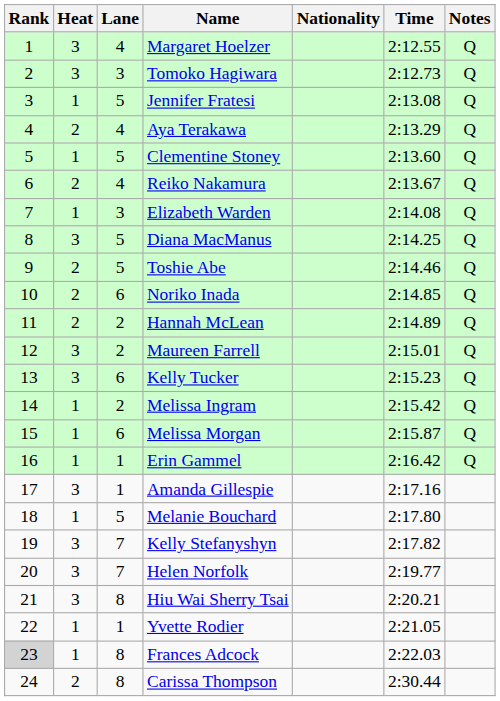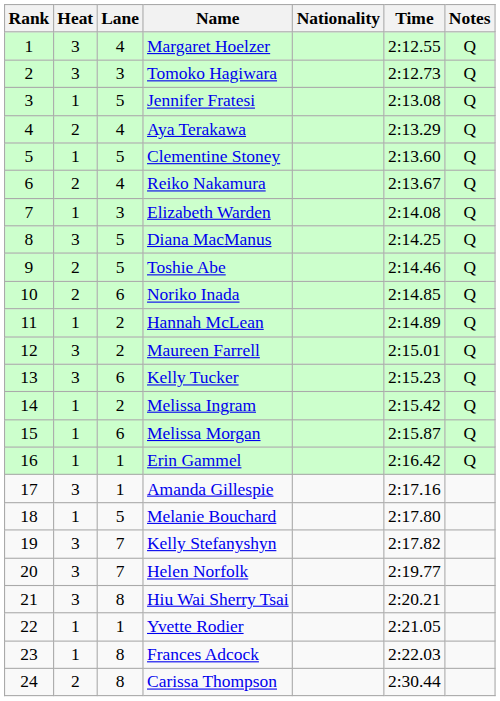 <table class="wikitable sortable" style="text-align:center">
 <tr>
 <th>Rank</th>
 <th>Heat</th>
 <th>Lane</th>
 <th>Name</th>
 <th>Nationality</th>
 <th>Time</th>
 <th>Notes</th>
 </tr>
 <tr bgcolor=ccffcc>
 <td>1</td>
 <td>3</td>
 <td>4</td>
 <td align=left><a href='#'>Margaret Hoelzer</a></td>
 <td align=left></td>
 <td>2:12.55</td>
 <td>Q</td>
 </tr>
 <tr bgcolor=ccffcc>
 <td>2</td>
 <td>3</td>
 <td>3</td>
 <td align=left><a href='#'>Tomoko Hagiwara</a></td>
 <td align=left></td>
 <td>2:12.73</td>
 <td>Q</td>
 </tr>
 <tr bgcolor=ccffcc>
 <td>3</td>
 <td>1</td>
 <td>5</td>
 <td align=left><a href='#'>Jennifer Fratesi</a></td>
 <td align=left></td>
 <td>2:13.08</td>
 <td>Q</td>
 </tr>
 <tr bgcolor=ccffcc>
 <td>4</td>
 <td>2</td>
 <td>4</td>
 <td align=left><a href='#'>Aya Terakawa</a></td>
 <td align=left></td>
 <td>2:13.29</td>
 <td>Q</td>
 </tr>
 <tr bgcolor=ccffcc>
 <td>5</td>
 <td>1</td>
 <td>5</td>
 <td align=left><a href='#'>Clementine Stoney</a></td>
 <td align=left></td>
 <td>2:13.60</td>
 <td>Q</td>
 </tr>
 <tr bgcolor=ccffcc>
 <td>6</td>
 <td>2</td>
 <td>4</td>
 <td align=left><a href='#'>Reiko Nakamura</a></td>
 <td align=left></td>
 <td>2:13.67</td>
 <td>Q</td>
 </tr>
 <tr bgcolor=ccffcc>
 <td>7</td>
 <td>1</td>
 <td>3</td>
 <td align=left><a href='#'>Elizabeth Warden</a></td>
 <td align=left></td>
 <td>2:14.08</td>
 <td>Q</td>
 </tr>
 <tr bgcolor=ccffcc>
 <td>8</td>
 <td>3</td>
 <td>5</td>
 <td align=left><a href='#'>Diana MacManus</a></td>
 <td align=left></td>
 <td>2:14.25</td>
 <td>Q</td>
 </tr>
 <tr bgcolor=ccffcc>
 <td>9</td>
 <td>2</td>
 <td>5</td>
 <td align=left><a href='#'>Toshie Abe</a></td>
 <td align=left></td>
 <td>2:14.46</td>
 <td>Q</td>
 </tr>
 <tr bgcolor=ccffcc>
 <td>10</td>
 <td>2</td>
 <td>6</td>
 <td align=left><a href='#'>Noriko Inada</a></td>
 <td align=left></td>
 <td>2:14.85</td>
 <td>Q</td>
 </tr>
 <tr bgcolor=ccffcc>
 <td>11</td>
-<td>2</td>
+<td>1</td>
 <td>2</td>
 <td align=left><a href='#'>Hannah McLean</a></td>
 <td align=left></td>
 <td>2:14.89</td>
 <td>Q</td>
 </tr>
 <tr bgcolor=ccffcc>
 <td>12</td>
 <td>3</td>
 <td>2</td>
 <td align=left><a href='#'>Maureen Farrell</a></td>
 <td align=left></td>
 <td>2:15.01</td>
 <td>Q</td>
 </tr>
 <tr bgcolor=ccffcc>
 <td>13</td>
 <td>3</td>
 <td>6</td>
 <td align=left><a href='#'>Kelly Tucker</a></td>
 <td align=left></td>
 <td>2:15.23</td>
 <td>Q</td>
 </tr>
 <tr bgcolor=ccffcc>
 <td>14</td>
 <td>1</td>
 <td>2</td>
 <td align=left><a href='#'>Melissa Ingram</a></td>
 <td align=left></td>
 <td>2:15.42</td>
 <td>Q</td>
 </tr>
 <tr bgcolor=ccffcc>
 <td>15</td>
 <td>1</td>
 <td>6</td>
 <td align=left><a href='#'>Melissa Morgan</a></td>
 <td align=left></td>
 <td>2:15.87</td>
 <td>Q</td>
 </tr>
 <tr bgcolor=ccffcc>
 <td>16</td>
 <td>1</td>
 <td>1</td>
 <td align=left><a href='#'>Erin Gammel</a></td>
 <td align=left></td>
 <td>2:16.42</td>
 <td>Q</td>
 </tr>
 <tr>
 <td>17</td>
 <td>3</td>
 <td>1</td>
 <td align=left><a href='#'>Amanda Gillespie</a></td>
 <td align=left></td>
 <td>2:17.16</td>
 <td></td>
 </tr>
 <tr>
 <td>18</td>
 <td>1</td>
 <td>5</td>
 <td align=left><a href='#'>Melanie Bouchard</a></td>
 <td align=left></td>
 <td>2:17.80</td>
 <td></td>
 </tr>
 <tr>
 <td>19</td>
 <td>3</td>
 <td>7</td>
 <td align=left><a href='#'>Kelly Stefanyshyn</a></td>
 <td align=left></td>
 <td>2:17.82</td>
 <td></td>
 </tr>
 <tr>
 <td>20</td>
 <td>3</td>
 <td>7</td>
 <td align=left><a href='#'>Helen Norfolk</a></td>
 <td align=left></td>
 <td>2:19.77</td>
 <td></td>
 </tr>
 <tr>
 <td>21</td>
 <td>3</td>
 <td>8</td>
 <td align=left><a href='#'>Hiu Wai Sherry Tsai</a></td>
 <td align=left></td>
 <td>2:20.21</td>
 <td></td>
 </tr>
 <tr>
 <td>22</td>
 <td>1</td>
 <td>1</td>
 <td align=left><a href='#'>Yvette Rodier</a></td>
 <td align=left></td>
 <td>2:21.05</td>
 <td></td>
 </tr>
 <tr>
-<td style="background: lightgrey;">23</td>
+<td>23</td>
 <td>1</td>
 <td>8</td>
 <td align=left><a href='#'>Frances Adcock</a></td>
 <td align=left></td>
 <td>2:22.03</td>
 <td></td>
 </tr>
 <tr>
 <td>24</td>
 <td>2</td>
 <td>8</td>
 <td align=left><a href='#'>Carissa Thompson</a></td>
 <td align=left></td>
 <td>2:30.44</td>
 <td></td>
 </tr>
 </table>
